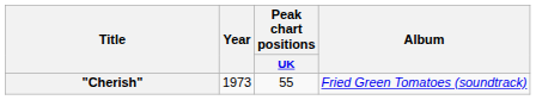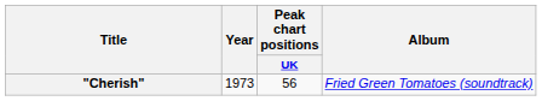 <table class="wikitable plainrowheaders" style="text-align:center;" border="1">
 <tr>
 <th scope="col" rowspan="2" style="width:16em;">Title</th>
 <th scope="col" rowspan="2">Year</th>
 <th scope="col" colspan="1">Peak chart positions</th>
 <th scope="col" rowspan="2">Album</th>
 </tr>
 <tr>
 <th scope="col" style="width:3em;font-size:90%;"><a href='#'>UK</a><br></th>
 </tr>
 <tr>
 <th scope="row">"Cherish"</th>
 <td>1973</td>
-<td>55</td>
+<td>56</td>
 <td><em><a href='#'>Fried Green Tomatoes (soundtrack)</a></em></td>
 </tr>
 </table>
